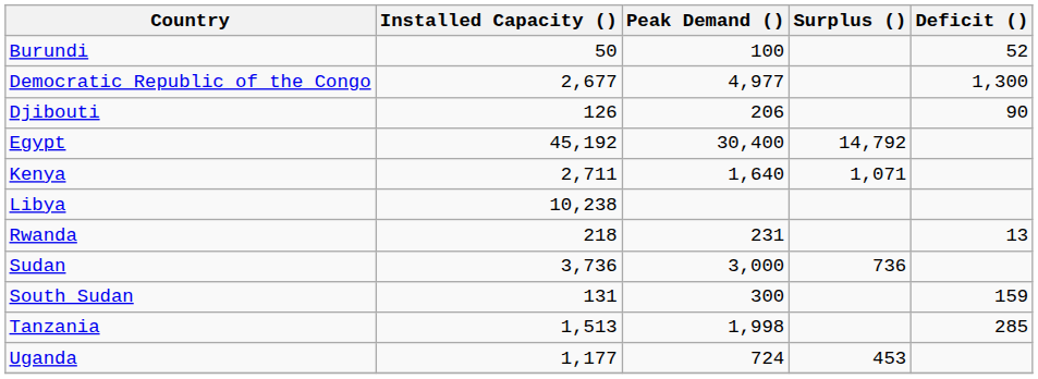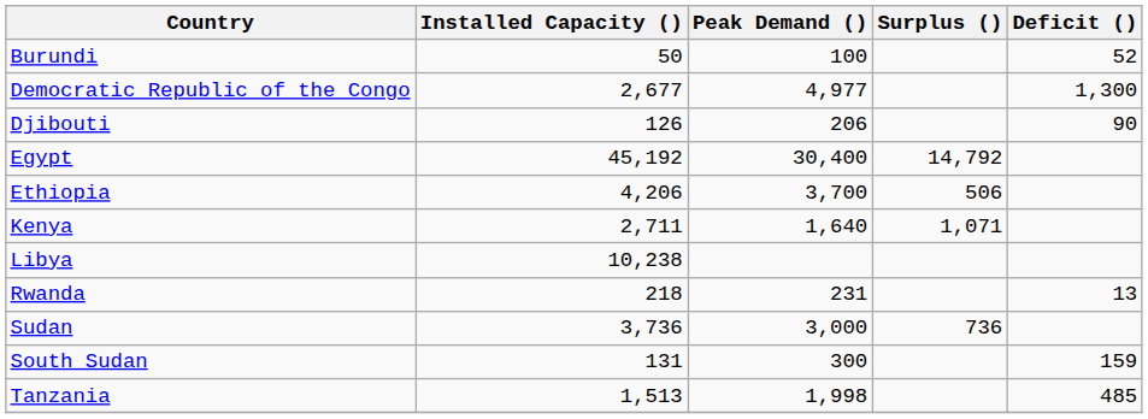 <table class="wikitable sortable" style="margin: 0.5em auto">
 <tr>
 <th>Country</th>
 <th>Installed Capacity ()</th>
 <th>Peak Demand ()</th>
 <th>Surplus ()</th>
 <th>Deficit ()</th>
 </tr>
 <tr>
 <td><a href='#'>Burundi</a></td>
 <td align=right>50</td>
 <td align=right>100</td>
 <td></td>
 <td align=right>52</td>
 </tr>
 <tr>
 <td><a href='#'>Democratic Republic of the Congo</a></td>
 <td align=right>2,677</td>
 <td align=right>4,977</td>
 <td></td>
 <td align=right>1,300</td>
 </tr>
 <tr>
 <td><a href='#'>Djibouti</a></td>
 <td align=right>126</td>
 <td align=right>206</td>
 <td></td>
 <td align=right>90</td>
 </tr>
 <tr>
 <td><a href='#'>Egypt</a></td>
 <td align=right>45,192</td>
 <td align=right>30,400</td>
 <td align=right>14,792</td>
+<td></td>
+</tr>
+<tr>
+<td><a href='#'>Ethiopia</a></td>
+<td align=right>4,206</td>
+<td align=right>3,700</td>
+<td align=right>506</td>
 <td></td>
 </tr>
 <tr>
 <td><a href='#'>Kenya</a></td>
 <td align=right>2,711</td>
 <td align=right>1,640</td>
 <td align=right>1,071</td>
 <td></td>
 </tr>
 <tr>
 <td><a href='#'>Libya</a></td>
 <td align=right>10,238</td>
 <td></td>
 <td></td>
 <td></td>
 </tr>
 <tr>
 <td><a href='#'>Rwanda</a></td>
 <td align=right>218</td>
 <td align=right>231</td>
 <td></td>
 <td align=right>13</td>
 </tr>
 <tr>
 <td><a href='#'>Sudan</a></td>
 <td align=right>3,736</td>
 <td align=right>3,000</td>
 <td align=right>736</td>
 <td></td>
 </tr>
 <tr>
 <td><a href='#'>South Sudan</a></td>
 <td align=right>131</td>
 <td align=right>300</td>
 <td></td>
 <td align=right>159</td>
 </tr>
 <tr>
 <td><a href='#'>Tanzania</a></td>
 <td align=right>1,513</td>
 <td align=right>1,998</td>
 <td></td>
-<td align=right>285</td>
-</tr>
-<tr>
-<td><a href='#'>Uganda</a></td>
-<td align=right>1,177</td>
-<td align=right>724</td>
-<td align=right>453</td>
-<td></td>
+<td align=right>485</td>
 </tr>
 <tr>
 </tr>
 </table>
